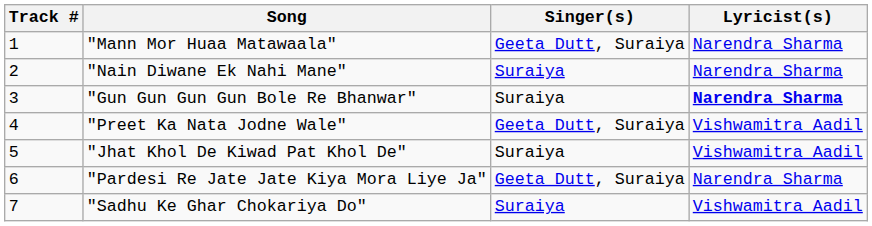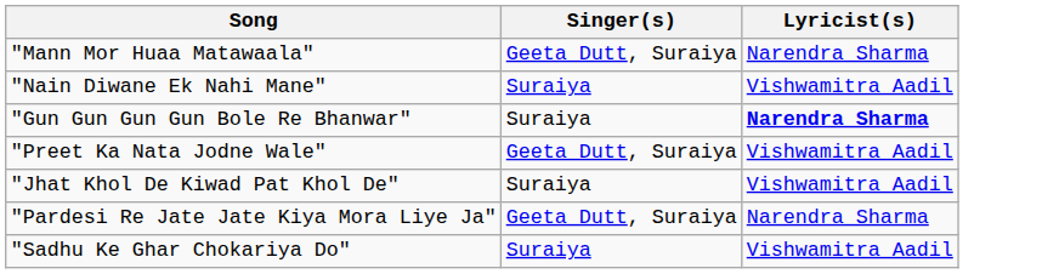 <table class="wikitable" style="font-size:95%;">
 <tr>
-<th>Track #</th>
 <th>Song</th>
 <th>Singer(s)</th>
 <th>Lyricist(s)</th>
 </tr>
 <tr>
-<td>1</td>
 <td>"Mann Mor Huaa Matawaala"</td>
 <td><a href='#'>Geeta Dutt</a>, Suraiya</td>
 <td><a href='#'>Narendra Sharma</a></td>
 </tr>
 <tr>
-<td>2</td>
 <td>"Nain Diwane Ek Nahi Mane"</td>
 <td><a href='#'>Suraiya</a></td>
-<td><a href='#'>Narendra Sharma</a></td>
+<td><a href='#'>Vishwamitra Aadil</a></td>
 </tr>
 <tr>
-<td>3</td>
 <td>"Gun Gun Gun Gun Bole Re Bhanwar"</td>
 <td>Suraiya</td>
 <td><strong><a href='#'>Narendra Sharma</a></strong></td>
 </tr>
 <tr>
-<td>4</td>
 <td>"Preet Ka Nata Jodne Wale"</td>
 <td><a href='#'>Geeta Dutt</a>, Suraiya</td>
 <td><a href='#'>Vishwamitra Aadil</a></td>
 </tr>
 <tr>
-<td>5</td>
 <td>"Jhat Khol De Kiwad Pat Khol De"</td>
 <td>Suraiya</td>
 <td><a href='#'>Vishwamitra Aadil</a></td>
 </tr>
 <tr>
-<td>6</td>
 <td>"Pardesi Re Jate Jate Kiya Mora Liye Ja"</td>
 <td><a href='#'>Geeta Dutt</a>, Suraiya</td>
 <td><a href='#'>Narendra Sharma</a></td>
 </tr>
 <tr>
-<td>7</td>
 <td>"Sadhu Ke Ghar Chokariya Do"</td>
 <td><a href='#'>Suraiya</a></td>
 <td><a href='#'>Vishwamitra Aadil</a></td>
 </tr>
 </table>
